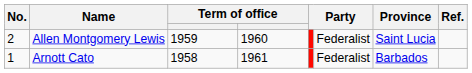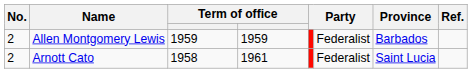 <table class="wikitable">
 <tr>
 <th rowspan="2">No.</th>
 <th rowspan="2">Name</th>
 <th colspan="2">Term of office</th>
 <th colspan="2" rowspan="2">Party</th>
 <th rowspan="2">Province</th>
 <th rowspan="2">Ref.</th>
 </tr>
 <tr>
 <th width="85"></th>
 <th width="85"></th>
 </tr>
 <tr>
 <td>2</td>
 <td><a href='#'>Allen Montgomery Lewis</a></td>
 <td>1959</td>
-<td>1960</td>
+<td>1959</td>
+<td style="background:#FF0800;"></td>
+<td>Federalist</td>
+<td><a href='#'>Barbados</a></td>
+<td></td>
+</tr>
+<tr>
+<td>2</td>
+<td><a href='#'>Arnott Cato</a></td>
+<td>1958</td>
+<td>1961</td>
 <td style="background:#FF0800;"></td>
 <td>Federalist</td>
 <td><a href='#'>Saint Lucia</a></td>
 <td></td>
 </tr>
-<tr>
-<td>1</td>
-<td><a href='#'>Arnott Cato</a></td>
-<td>1958</td>
-<td>1961</td>
-<td style="background:#FF0800;"></td>
-<td>Federalist</td>
-<td><a href='#'>Barbados</a></td>
-<td></td>
-</tr>
 </table>
